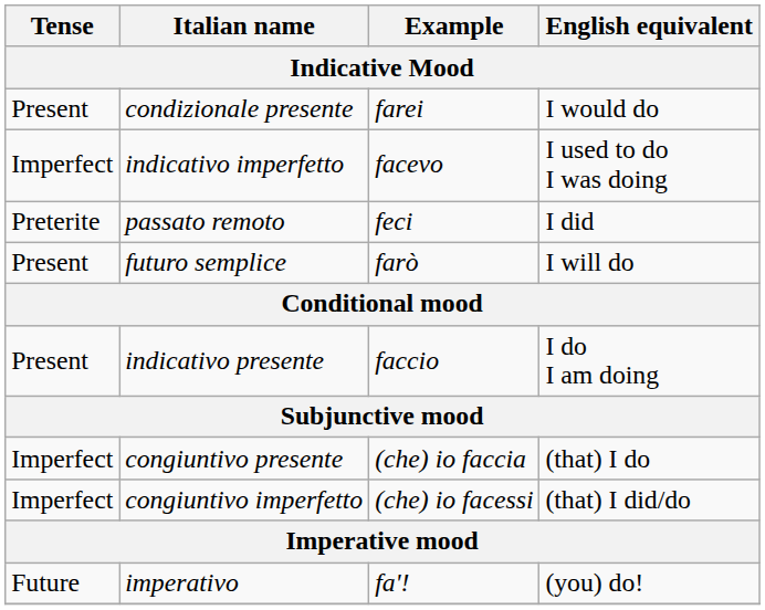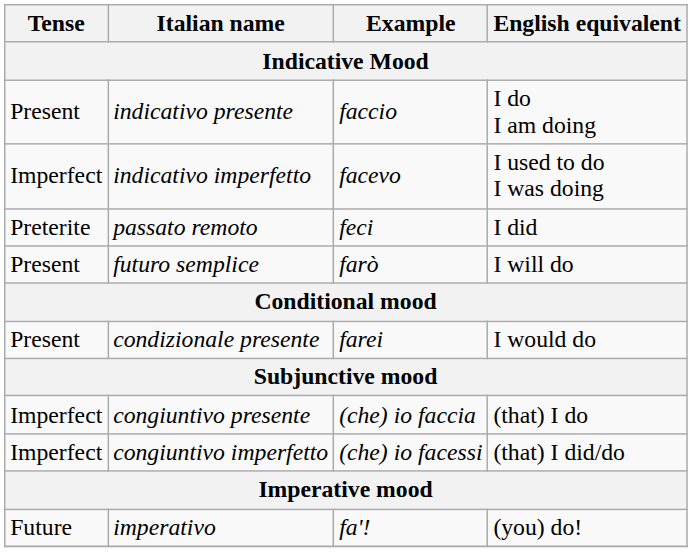 <table class="wikitable" border="1">
 <tr>
 <th>Tense</th>
 <th>Italian name</th>
 <th>Example</th>
 <th>English equivalent</th>
 </tr>
 <tr>
 <th colspan="4">Indicative Mood</th>
 </tr>
 <tr>
 <td>Present</td>
-<td><em>condizionale presente</em></td>
-<td><em>farei</em></td>
-<td>I would do</td>
+<td><em>indicativo presente</em></td>
+<td><em>faccio</em></td>
+<td>I do<br>I am doing</td>
 </tr>
 <tr>
 <td>Imperfect</td>
 <td><em>indicativo imperfetto</em></td>
 <td><em>facevo</em></td>
 <td>I used to do<br>I was doing</td>
 </tr>
 <tr>
 <td>Preterite</td>
 <td><em>passato remoto</em></td>
 <td><em>feci</em></td>
 <td>I did</td>
 </tr>
 <tr>
 <td>Present</td>
 <td><em>futuro semplice</em></td>
 <td><em>farò</em></td>
 <td>I will do</td>
 </tr>
 <tr>
 <th colspan="4">Conditional mood</th>
 </tr>
 <tr>
 <td>Present</td>
-<td><em>indicativo presente</em></td>
-<td><em>faccio</em></td>
-<td>I do<br>I am doing</td>
+<td><em>condizionale presente</em></td>
+<td><em>farei</em></td>
+<td>I would do</td>
 </tr>
 <tr>
 <th colspan="4">Subjunctive mood</th>
 </tr>
 <tr>
 <td>Imperfect</td>
 <td><em>congiuntivo presente</em></td>
 <td><em>(che) io faccia</em></td>
 <td>(that) I do</td>
 </tr>
 <tr>
 <td>Imperfect</td>
 <td><em>congiuntivo imperfetto</em></td>
 <td><em>(che) io facessi</em></td>
 <td>(that) I did/do</td>
 </tr>
 <tr>
 <th colspan="4">Imperative mood</th>
 </tr>
 <tr>
 <td>Future</td>
 <td><em>imperativo</em></td>
 <td><em>fa'!</em></td>
 <td>(you) do!</td>
 </tr>
 <tr>
 </tr>
 </table>
